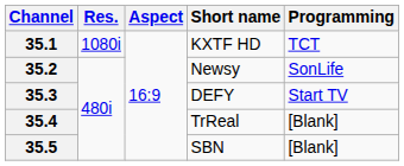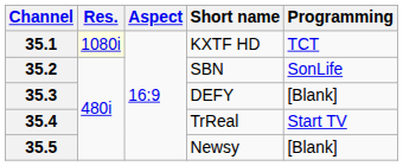 <table class="wikitable">
 <tr>
 <th><a href='#'>Channel</a></th>
 <th><a href='#'>Res.</a></th>
 <th><a href='#'>Aspect</a></th>
 <th>Short name</th>
 <th>Programming</th>
 </tr>
 <tr>
 <th scope = "row">35.1</th>
-<td><a href='#'>1080i</a></td>
+<td style="background: lightyellow;"><a href='#'>1080i</a></td>
 <td rowspan="5"><a href='#'>16:9</a></td>
 <td>KXTF HD</td>
 <td><a href='#'>TCT</a></td>
 </tr>
 <tr>
 <th scope = "row">35.2</th>
 <td rowspan="4"><a href='#'>480i</a></td>
-<td>Newsy</td>
+<td>SBN</td>
 <td><a href='#'>SonLife</a></td>
 </tr>
 <tr>
 <th scope = "row">35.3</th>
 <td>DEFY</td>
-<td><a href='#'>Start TV</a></td>
+<td>[Blank]</td>
 </tr>
 <tr>
 <th scope = "row">35.4</th>
 <td>TrReal</td>
-<td>[Blank]</td>
+<td><a href='#'>Start TV</a></td>
 </tr>
 <tr>
 <th scope = "row">35.5</th>
-<td>SBN</td>
+<td>Newsy</td>
 <td>[Blank]</td>
 </tr>
 </table>
